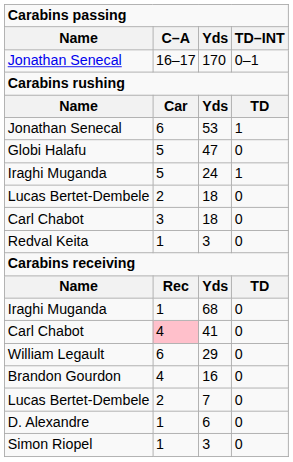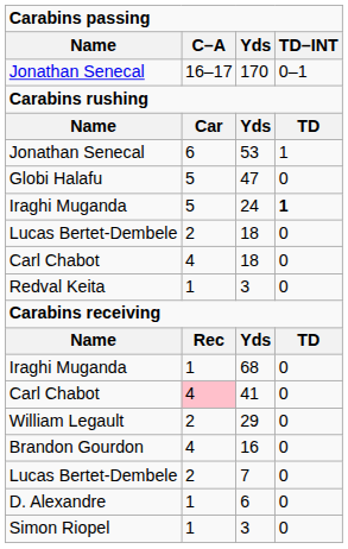 <table class="wikitable">
 <tr>
 <td colspan="4"><strong>Carabins passing</strong></td>
 </tr>
 <tr>
 <th>Name</th>
 <th>C–A</th>
 <th>Yds</th>
 <th>TD–INT</th>
 </tr>
 <tr>
 <td><a href='#'>Jonathan Senecal</a></td>
 <td>16–17</td>
 <td>170</td>
 <td>0–1</td>
 </tr>
 <tr>
 <td colspan="4"><strong>Carabins rushing</strong></td>
 </tr>
 <tr>
 <th>Name</th>
 <th>Car</th>
 <th>Yds</th>
 <th>TD</th>
 </tr>
 <tr>
 <td>Jonathan Senecal</td>
 <td>6</td>
 <td>53</td>
 <td>1</td>
 </tr>
 <tr>
 <td>Globi Halafu</td>
 <td>5</td>
 <td>47</td>
 <td>0</td>
 </tr>
 <tr>
 <td>Iraghi Muganda</td>
 <td>5</td>
 <td>24</td>
-<td>1</td>
+<td><strong>1</strong></td>
 </tr>
 <tr>
 <td>Lucas Bertet-Dembele</td>
 <td>2</td>
 <td>18</td>
 <td>0</td>
 </tr>
 <tr>
 <td>Carl Chabot</td>
-<td>3</td>
+<td>4</td>
 <td>18</td>
 <td>0</td>
 </tr>
 <tr>
 <td>Redval Keita</td>
 <td>1</td>
 <td>3</td>
 <td>0</td>
 </tr>
 <tr>
 <td colspan="4"><strong>Carabins receiving</strong></td>
 </tr>
 <tr>
 <th>Name</th>
 <th>Rec</th>
 <th>Yds</th>
 <th>TD</th>
 </tr>
 <tr>
 <td>Iraghi Muganda</td>
 <td>1</td>
 <td>68</td>
 <td>0</td>
 </tr>
 <tr>
 <td>Carl Chabot</td>
 <td style="background: pink;">4</td>
 <td>41</td>
 <td>0</td>
 </tr>
 <tr>
 <td>William Legault</td>
-<td>6</td>
+<td>2</td>
 <td>29</td>
 <td>0</td>
 </tr>
 <tr>
 <td>Brandon Gourdon</td>
 <td>4</td>
 <td>16</td>
 <td>0</td>
 </tr>
 <tr>
 <td>Lucas Bertet-Dembele</td>
 <td>2</td>
 <td>7</td>
 <td>0</td>
 </tr>
 <tr>
 <td>D. Alexandre</td>
 <td>1</td>
 <td>6</td>
 <td>0</td>
 </tr>
 <tr>
 <td>Simon Riopel</td>
 <td>1</td>
 <td>3</td>
 <td>0</td>
 </tr>
 </table>
